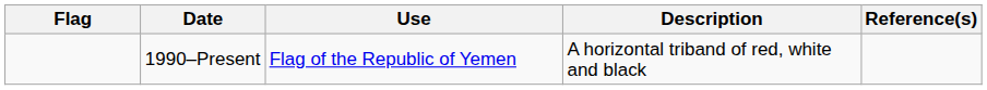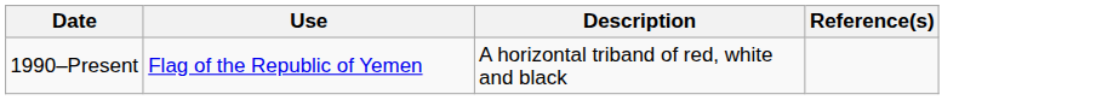 <table class="wikitable">
 <tr>
-<th style="width:110px;">Flag</th>
 <th style="width:100px;">Date</th>
 <th style="width:250px;">Use</th>
 <th style="width:250px;">Description</th>
 <th>Reference(s)</th>
 </tr>
 <tr>
-<td></td>
 <td>1990–Present</td>
 <td><a href='#'>Flag of the Republic of Yemen</a></td>
 <td>A horizontal triband of red, white and black</td>
 <td></td>
 </tr>
 </table>
